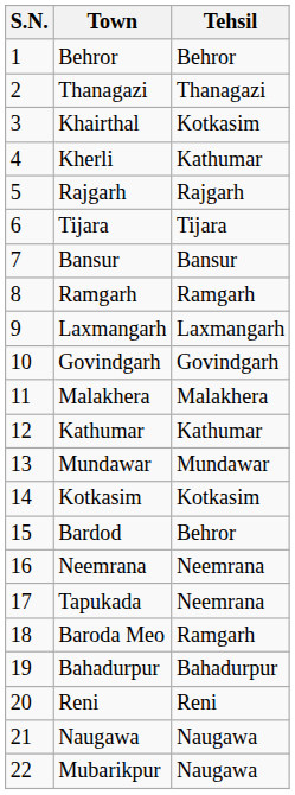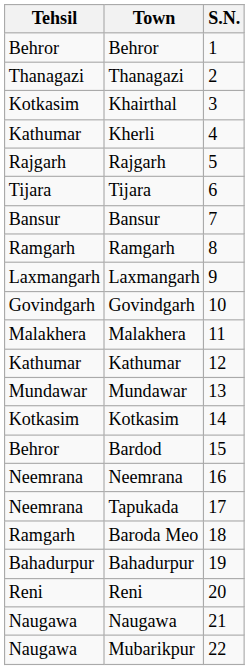 <table class="wikitable">
 <tr>
+<th>Tehsil</th>
+<th>Town</th>
 <th>S.N.</th>
-<th>Town</th>
-<th>Tehsil</th>
 </tr>
 <tr>
-<td>1</td>
 <td>Behror</td>
 <td>Behror</td>
+<td>1</td>
 </tr>
 <tr>
-<td>2</td>
 <td>Thanagazi</td>
 <td>Thanagazi</td>
+<td>2</td>
 </tr>
 <tr>
+<td>Kotkasim</td>
+<td>Khairthal</td>
 <td>3</td>
-<td>Khairthal</td>
-<td>Kotkasim</td>
 </tr>
 <tr>
+<td>Kathumar</td>
+<td>Kherli</td>
 <td>4</td>
-<td>Kherli</td>
-<td>Kathumar</td>
 </tr>
 <tr>
-<td>5</td>
 <td>Rajgarh</td>
 <td>Rajgarh</td>
+<td>5</td>
 </tr>
 <tr>
-<td>6</td>
 <td>Tijara</td>
 <td>Tijara</td>
+<td>6</td>
 </tr>
 <tr>
-<td>7</td>
 <td>Bansur</td>
 <td>Bansur</td>
+<td>7</td>
 </tr>
 <tr>
-<td>8</td>
 <td>Ramgarh</td>
 <td>Ramgarh</td>
+<td>8</td>
 </tr>
 <tr>
-<td>9</td>
 <td>Laxmangarh</td>
 <td>Laxmangarh</td>
+<td>9</td>
 </tr>
 <tr>
-<td>10</td>
 <td>Govindgarh</td>
 <td>Govindgarh</td>
+<td>10</td>
 </tr>
 <tr>
-<td>11</td>
 <td>Malakhera</td>
 <td>Malakhera</td>
+<td>11</td>
 </tr>
 <tr>
-<td>12</td>
 <td>Kathumar</td>
 <td>Kathumar</td>
+<td>12</td>
 </tr>
 <tr>
-<td>13</td>
 <td>Mundawar</td>
 <td>Mundawar</td>
+<td>13</td>
 </tr>
 <tr>
-<td>14</td>
 <td>Kotkasim</td>
 <td>Kotkasim</td>
+<td>14</td>
 </tr>
 <tr>
+<td>Behror</td>
+<td>Bardod</td>
 <td>15</td>
-<td>Bardod</td>
-<td>Behror</td>
 </tr>
 <tr>
-<td>16</td>
 <td>Neemrana</td>
 <td>Neemrana</td>
+<td>16</td>
 </tr>
 <tr>
+<td>Neemrana</td>
+<td>Tapukada</td>
 <td>17</td>
-<td>Tapukada</td>
-<td>Neemrana</td>
 </tr>
 <tr>
+<td>Ramgarh</td>
+<td>Baroda Meo</td>
 <td>18</td>
-<td>Baroda Meo</td>
-<td>Ramgarh</td>
 </tr>
 <tr>
-<td>19</td>
 <td>Bahadurpur</td>
 <td>Bahadurpur</td>
+<td>19</td>
 </tr>
 <tr>
-<td>20</td>
 <td>Reni</td>
 <td>Reni</td>
+<td>20</td>
 </tr>
 <tr>
-<td>21</td>
 <td>Naugawa</td>
 <td>Naugawa</td>
+<td>21</td>
 </tr>
 <tr>
+<td>Naugawa</td>
+<td>Mubarikpur</td>
 <td>22</td>
-<td>Mubarikpur</td>
-<td>Naugawa</td>
 </tr>
 </table>
